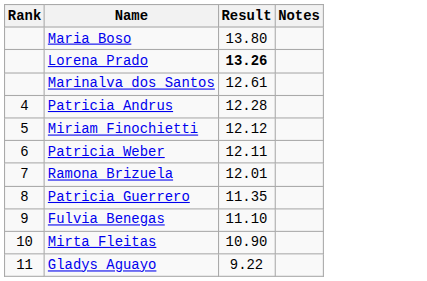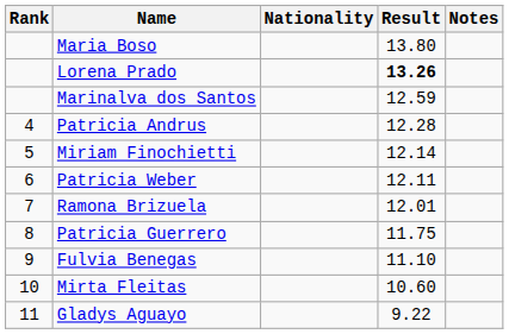 <table class="wikitable sortable" style="text-align:center">
 <tr>
 <th>Rank</th>
 <th>Name</th>
+<th>Nationality</th>
 <th>Result</th>
 <th>Notes</th>
 </tr>
 <tr>
 <td></td>
 <td align=left><a href='#'>Maria Boso</a></td>
+<td align=left></td>
 <td>13.80</td>
 <td></td>
 </tr>
 <tr>
 <td></td>
 <td align=left><a href='#'>Lorena Prado</a></td>
+<td align=left></td>
 <td><strong>13.26</strong></td>
 <td></td>
 </tr>
 <tr>
 <td></td>
 <td align=left><a href='#'>Marinalva dos Santos</a></td>
-<td>12.61</td>
+<td align=left></td>
+<td>12.59</td>
 <td></td>
 </tr>
 <tr>
 <td>4</td>
 <td align=left><a href='#'>Patricia Andrus</a></td>
+<td align=left></td>
 <td>12.28</td>
 <td></td>
 </tr>
 <tr>
 <td>5</td>
 <td align=left><a href='#'>Miriam Finochietti</a></td>
-<td>12.12</td>
+<td align=left></td>
+<td>12.14</td>
 <td></td>
 </tr>
 <tr>
 <td>6</td>
 <td align=left><a href='#'>Patricia Weber</a></td>
+<td align=left></td>
 <td>12.11</td>
 <td></td>
 </tr>
 <tr>
 <td>7</td>
 <td align=left><a href='#'>Ramona Brizuela</a></td>
+<td align=left></td>
 <td>12.01</td>
 <td></td>
 </tr>
 <tr>
 <td>8</td>
 <td align=left><a href='#'>Patricia Guerrero</a></td>
-<td>11.35</td>
+<td align=left></td>
+<td>11.75</td>
 <td></td>
 </tr>
 <tr>
 <td>9</td>
 <td align=left><a href='#'>Fulvia Benegas</a></td>
+<td align=left></td>
 <td>11.10</td>
 <td></td>
 </tr>
 <tr>
 <td>10</td>
 <td align=left><a href='#'>Mirta Fleitas</a></td>
-<td>10.90</td>
+<td align=left></td>
+<td>10.60</td>
 <td></td>
 </tr>
 <tr>
 <td>11</td>
 <td align=left><a href='#'>Gladys Aguayo</a></td>
+<td align=left></td>
 <td>9.22</td>
 <td></td>
 </tr>
 </table>
